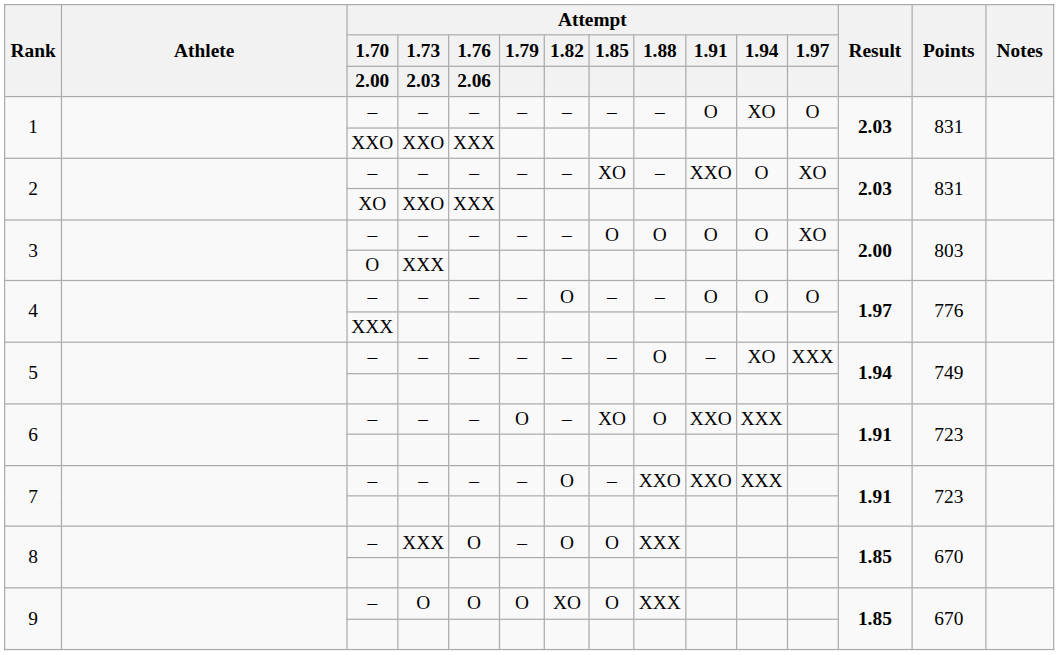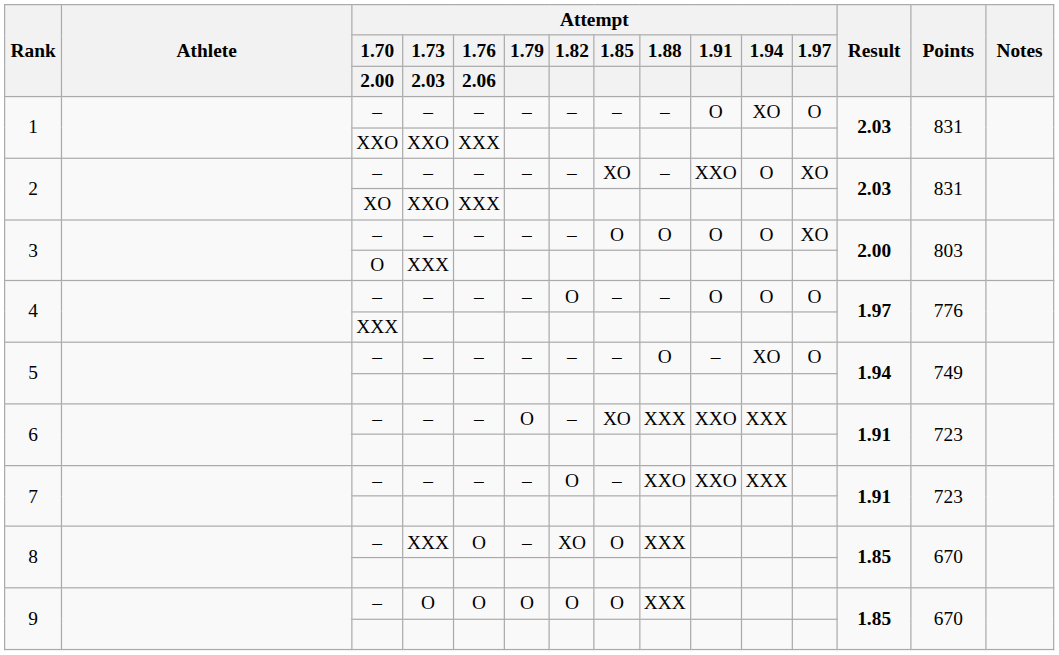 <table class="wikitable" style="text-align:center">
 <tr>
 <th rowspan=3 width=40>Rank</th>
 <th rowspan=3 width=250>Athlete</th>
 <th colspan=10>Attempt</th>
 <th rowspan=3 width=55>Result</th>
 <th rowspan=3 width=55>Points</th>
 <th rowspan=3 width=50>Notes</th>
 </tr>
 <tr>
 <th width=30>1.70</th>
 <th width=30>1.73</th>
 <th width=30>1.76</th>
 <th width=30>1.79</th>
 <th width=30>1.82</th>
 <th width=30>1.85</th>
 <th width=30>1.88</th>
 <th width=30>1.91</th>
 <th width=30>1.94</th>
 <th width=30>1.97</th>
 </tr>
 <tr>
 <th>2.00</th>
 <th>2.03</th>
 <th>2.06</th>
 <th></th>
 <th></th>
 <th></th>
 <th></th>
 <th></th>
 <th></th>
 <th></th>
 </tr>
 <tr>
 <td rowspan=2>1</td>
 <td rowspan=2 align="left"></td>
 <td>–</td>
 <td>–</td>
 <td>–</td>
 <td>–</td>
 <td>–</td>
 <td>–</td>
 <td>–</td>
 <td>O</td>
 <td>XO</td>
 <td>O</td>
 <td rowspan=2><strong>2.03</strong></td>
 <td rowspan=2>831</td>
 <td rowspan=2></td>
 </tr>
 <tr>
 <td>XXO</td>
 <td>XXO</td>
 <td>XXX</td>
 <td></td>
 <td></td>
 <td></td>
 <td></td>
 <td></td>
 <td></td>
 <td></td>
 </tr>
 <tr>
 <td rowspan=2>2</td>
 <td rowspan=2 align="left"></td>
 <td>–</td>
 <td>–</td>
 <td>–</td>
 <td>–</td>
 <td>–</td>
 <td>XO</td>
 <td>–</td>
 <td>XXO</td>
 <td>O</td>
 <td>XO</td>
 <td rowspan=2><strong>2.03</strong></td>
 <td rowspan=2>831</td>
 <td rowspan=2></td>
 </tr>
 <tr>
 <td>XO</td>
 <td>XXO</td>
 <td>XXX</td>
 <td></td>
 <td></td>
 <td></td>
 <td></td>
 <td></td>
 <td></td>
 <td></td>
 </tr>
 <tr>
 <td rowspan=2>3</td>
 <td rowspan=2 align="left"></td>
 <td>–</td>
 <td>–</td>
 <td>–</td>
 <td>–</td>
 <td>–</td>
 <td>O</td>
 <td>O</td>
 <td>O</td>
 <td>O</td>
 <td>XO</td>
 <td rowspan=2><strong>2.00</strong></td>
 <td rowspan=2>803</td>
 <td rowspan=2></td>
 </tr>
 <tr>
 <td>O</td>
 <td>XXX</td>
 <td></td>
 <td></td>
 <td></td>
 <td></td>
 <td></td>
 <td></td>
 <td></td>
 <td></td>
 </tr>
 <tr>
 <td rowspan=2>4</td>
 <td rowspan=2 align="left"></td>
 <td>–</td>
 <td>–</td>
 <td>–</td>
 <td>–</td>
 <td>O</td>
 <td>–</td>
 <td>–</td>
 <td>O</td>
 <td>O</td>
 <td>O</td>
 <td rowspan=2><strong>1.97</strong></td>
 <td rowspan=2>776</td>
 <td rowspan=2></td>
 </tr>
 <tr>
 <td>XXX</td>
 <td></td>
 <td></td>
 <td></td>
 <td></td>
 <td></td>
 <td></td>
 <td></td>
 <td></td>
 <td></td>
 </tr>
 <tr>
 <td rowspan=2>5</td>
 <td rowspan=2 align="left"></td>
 <td>–</td>
 <td>–</td>
 <td>–</td>
 <td>–</td>
 <td>–</td>
 <td>–</td>
 <td>O</td>
 <td>–</td>
 <td>XO</td>
-<td>XXX</td>
+<td>O</td>
 <td rowspan=2><strong>1.94</strong></td>
 <td rowspan=2>749</td>
 <td rowspan=2></td>
 </tr>
 <tr>
 <td> </td>
 <td></td>
 <td></td>
 <td></td>
 <td></td>
 <td></td>
 <td></td>
 <td></td>
 <td></td>
 <td></td>
 </tr>
 <tr>
 <td rowspan=2>6</td>
 <td rowspan=2 align="left"></td>
 <td>–</td>
 <td>–</td>
 <td>–</td>
 <td>O</td>
 <td>–</td>
 <td>XO</td>
-<td>O</td>
+<td>XXX</td>
 <td>XXO</td>
 <td>XXX</td>
 <td></td>
 <td rowspan=2><strong>1.91</strong></td>
 <td rowspan=2>723</td>
 <td rowspan=2></td>
 </tr>
 <tr>
 <td> </td>
 <td></td>
 <td></td>
 <td></td>
 <td></td>
 <td></td>
 <td></td>
 <td></td>
 <td></td>
 <td></td>
 </tr>
 <tr>
 <td rowspan=2>7</td>
 <td rowspan=2 align="left"></td>
 <td>–</td>
 <td>–</td>
 <td>–</td>
 <td>–</td>
 <td>O</td>
 <td>–</td>
 <td>XXO</td>
 <td>XXO</td>
 <td>XXX</td>
 <td></td>
 <td rowspan=2><strong>1.91</strong></td>
 <td rowspan=2>723</td>
 <td rowspan=2></td>
 </tr>
 <tr>
 <td> </td>
 <td></td>
 <td></td>
 <td></td>
 <td></td>
 <td></td>
 <td></td>
 <td></td>
 <td></td>
 <td></td>
 </tr>
 <tr>
 <td rowspan=2>8</td>
 <td rowspan=2 align="left"></td>
 <td>–</td>
 <td>XXX</td>
 <td>O</td>
 <td>–</td>
-<td>O</td>
+<td>XO</td>
 <td>O</td>
 <td>XXX</td>
 <td></td>
 <td></td>
 <td></td>
 <td rowspan=2><strong>1.85</strong></td>
 <td rowspan=2>670</td>
 <td rowspan=2></td>
 </tr>
 <tr>
 <td> </td>
 <td></td>
 <td></td>
 <td></td>
 <td></td>
 <td></td>
 <td></td>
 <td></td>
 <td></td>
 <td></td>
 </tr>
 <tr>
 <td rowspan=2>9</td>
 <td rowspan=2 align="left"></td>
 <td>–</td>
 <td>O</td>
 <td>O</td>
 <td>O</td>
-<td>XO</td>
+<td>O</td>
 <td>O</td>
 <td>XXX</td>
 <td></td>
 <td></td>
 <td></td>
 <td rowspan=2><strong>1.85</strong></td>
 <td rowspan=2>670</td>
 <td rowspan=2></td>
 </tr>
 <tr>
 <td> </td>
 <td></td>
 <td></td>
 <td></td>
 <td></td>
 <td></td>
 <td></td>
 <td></td>
 <td></td>
 <td></td>
 </tr>
 </table>
